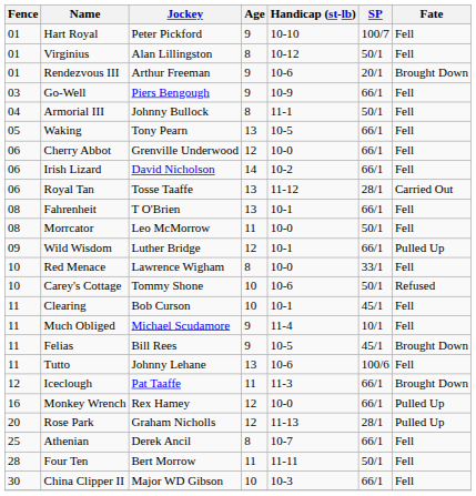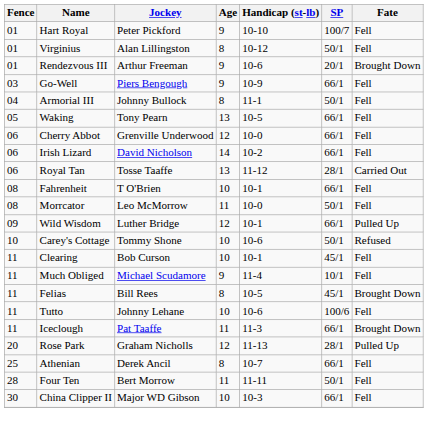 <table class="wikitable sortable">
 <tr>
 <th>Fence</th>
 <th>Name</th>
 <th><a href='#'>Jockey</a></th>
 <th>Age</th>
 <th>Handicap (<a href='#'>st</a>-<a href='#'>lb</a>)</th>
 <th><a href='#'>SP</a></th>
 <th>Fate</th>
 </tr>
 <tr>
 <td>01</td>
 <td>Hart Royal</td>
 <td>Peter Pickford</td>
 <td>9</td>
 <td>10-10</td>
 <td>100/7</td>
 <td>Fell</td>
 </tr>
 <tr>
 <td>01</td>
 <td>Virginius</td>
 <td>Alan Lillingston</td>
 <td>8</td>
 <td>10-12</td>
 <td>50/1</td>
 <td>Fell</td>
 </tr>
 <tr>
 <td>01</td>
 <td>Rendezvous III</td>
 <td>Arthur Freeman</td>
 <td>9</td>
 <td>10-6</td>
 <td>20/1</td>
 <td>Brought Down</td>
 </tr>
 <tr>
 <td>03</td>
 <td>Go-Well</td>
 <td><a href='#'>Piers Bengough</a></td>
 <td>9</td>
 <td>10-9</td>
 <td>66/1</td>
 <td>Fell</td>
 </tr>
 <tr>
 <td>04</td>
 <td>Armorial III</td>
 <td>Johnny Bullock</td>
 <td>8</td>
 <td>11-1</td>
 <td>50/1</td>
 <td>Fell</td>
 </tr>
 <tr>
 <td>05</td>
 <td>Waking</td>
 <td>Tony Pearn</td>
 <td>13</td>
 <td>10-5</td>
 <td>66/1</td>
 <td>Fell</td>
 </tr>
 <tr>
 <td>06</td>
 <td>Cherry Abbot</td>
 <td>Grenville Underwood</td>
 <td>12</td>
 <td>10-0</td>
 <td>66/1</td>
 <td>Fell</td>
 </tr>
 <tr>
 <td>06</td>
 <td>Irish Lizard</td>
 <td><a href='#'>David Nicholson</a></td>
 <td>14</td>
 <td>10-2</td>
 <td>66/1</td>
 <td>Fell</td>
 </tr>
 <tr>
 <td>06</td>
 <td>Royal Tan</td>
 <td>Tosse Taaffe</td>
 <td>13</td>
 <td>11-12</td>
 <td>28/1</td>
 <td>Carried Out</td>
 </tr>
 <tr>
 <td>08</td>
 <td>Fahrenheit</td>
 <td>T O'Brien</td>
-<td>13</td>
+<td>10</td>
 <td>10-1</td>
 <td>66/1</td>
 <td>Fell</td>
 </tr>
 <tr>
 <td>08</td>
 <td>Morrcator</td>
 <td>Leo McMorrow</td>
 <td>11</td>
 <td>10-0</td>
 <td>50/1</td>
 <td>Fell</td>
 </tr>
 <tr>
 <td>09</td>
 <td>Wild Wisdom</td>
 <td>Luther Bridge</td>
 <td>12</td>
 <td>10-1</td>
 <td>66/1</td>
 <td>Pulled Up</td>
-</tr>
-<tr>
-<td>10</td>
-<td>Red Menace</td>
-<td>Lawrence Wigham</td>
-<td>8</td>
-<td>10-0</td>
-<td>33/1</td>
-<td>Fell</td>
 </tr>
 <tr>
 <td>10</td>
 <td>Carey's Cottage</td>
 <td>Tommy Shone</td>
 <td>10</td>
 <td>10-6</td>
 <td>50/1</td>
 <td>Refused</td>
 </tr>
 <tr>
 <td>11</td>
 <td>Clearing</td>
 <td>Bob Curson</td>
 <td>10</td>
 <td>10-1</td>
 <td>45/1</td>
 <td>Fell</td>
 </tr>
 <tr>
 <td>11</td>
 <td>Much Obliged</td>
 <td><a href='#'>Michael Scudamore</a></td>
 <td>9</td>
 <td>11-4</td>
 <td>10/1</td>
 <td>Fell</td>
 </tr>
 <tr>
 <td>11</td>
 <td>Felias</td>
 <td>Bill Rees</td>
-<td>9</td>
+<td>8</td>
 <td>10-5</td>
 <td>45/1</td>
 <td>Brought Down</td>
 </tr>
 <tr>
 <td>11</td>
 <td>Tutto</td>
 <td>Johnny Lehane</td>
-<td>13</td>
+<td>10</td>
 <td>10-6</td>
 <td>100/6</td>
 <td>Fell</td>
 </tr>
 <tr>
-<td>12</td>
+<td>11</td>
 <td>Iceclough</td>
 <td><a href='#'>Pat Taaffe</a></td>
 <td>11</td>
 <td>11-3</td>
 <td>66/1</td>
 <td>Brought Down</td>
-</tr>
-<tr>
-<td>16</td>
-<td>Monkey Wrench</td>
-<td>Rex Hamey</td>
-<td>12</td>
-<td>10-0</td>
-<td>66/1</td>
-<td>Pulled Up</td>
 </tr>
 <tr>
 <td>20</td>
 <td>Rose Park</td>
 <td>Graham Nicholls</td>
 <td>12</td>
 <td>11-13</td>
 <td>28/1</td>
 <td>Pulled Up</td>
 </tr>
 <tr>
 <td>25</td>
 <td>Athenian</td>
 <td>Derek Ancil</td>
 <td>8</td>
 <td>10-7</td>
 <td>66/1</td>
 <td>Fell</td>
 </tr>
 <tr>
 <td>28</td>
 <td>Four Ten</td>
 <td>Bert Morrow</td>
 <td>11</td>
 <td>11-11</td>
 <td>50/1</td>
 <td>Fell</td>
 </tr>
 <tr>
 <td>30</td>
 <td>China Clipper II</td>
 <td>Major WD Gibson</td>
 <td>10</td>
 <td>10-3</td>
 <td>66/1</td>
 <td>Fell</td>
 </tr>
 <tr>
 </tr>
 </table>
